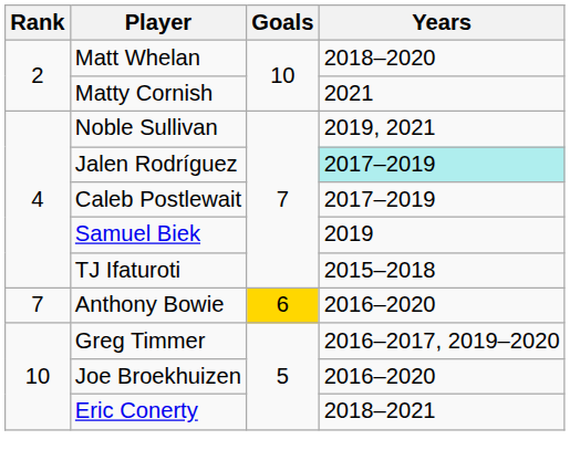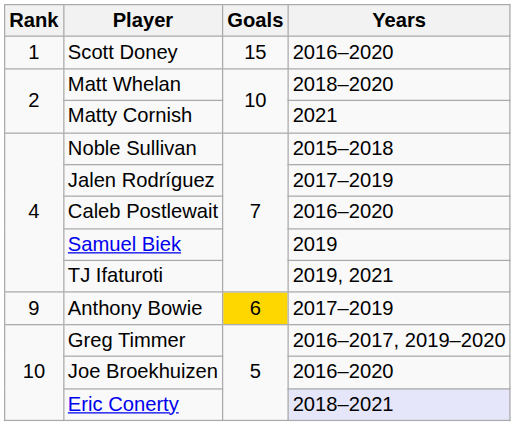 <table class="wikitable" style="text-align:center">
 <tr>
 <th>Rank</th>
 <th>Player</th>
 <th>Goals</th>
 <th>Years</th>
+</tr>
+<tr>
+<td>1</td>
+<td style="text-align: left;"> Scott Doney</td>
+<td>15</td>
+<td style="text-align: left;">2016–2020</td>
 </tr>
 <tr>
 <td rowspan="2">2</td>
 <td style="text-align: left;"> Matt Whelan</td>
 <td rowspan="2">10</td>
 <td style="text-align: left;">2018–2020</td>
 </tr>
 <tr>
 <td style="text-align: left;"> Matty Cornish</td>
 <td style="text-align: left;">2021</td>
 </tr>
 <tr>
 <td rowspan="5">4</td>
 <td style="text-align: left;"> Noble Sullivan</td>
 <td rowspan="5">7</td>
-<td style="text-align: left;">2019, 2021</td>
+<td style="text-align: left;">2015–2018</td>
 </tr>
 <tr>
 <td style="text-align: left;"> Jalen Rodríguez</td>
-<td style="background: paleturquoise; text-align: left;">2017–2019</td>
+<td style="text-align: left;">2017–2019</td>
 </tr>
 <tr>
 <td style="text-align: left;"> Caleb Postlewait</td>
-<td style="text-align: left;">2017–2019</td>
+<td style="text-align: left;">2016–2020</td>
 </tr>
 <tr>
 <td style="text-align: left;"> <a href='#'>Samuel Biek</a></td>
 <td style="text-align: left;">2019</td>
 </tr>
 <tr>
 <td style="text-align: left;"> TJ Ifaturoti</td>
-<td style="text-align: left;">2015–2018</td>
+<td style="text-align: left;">2019, 2021</td>
 </tr>
 <tr>
-<td>7</td>
+<td>9</td>
 <td style="text-align: left;"> Anthony Bowie</td>
 <td style="background: gold;">6</td>
-<td style="text-align: left;">2016–2020</td>
+<td style="text-align: left;">2017–2019</td>
 </tr>
 <tr>
 <td rowspan="3">10</td>
 <td style="text-align: left;"> Greg Timmer</td>
 <td rowspan="3">5</td>
 <td style="text-align: left;">2016–2017, 2019–2020</td>
 </tr>
 <tr>
 <td style="text-align: left;"> Joe Broekhuizen</td>
 <td style="text-align: left;">2016–2020</td>
 </tr>
 <tr>
 <td style="text-align: left;"> <a href='#'>Eric Conerty</a></td>
-<td style="text-align: left;">2018–2021</td>
+<td style="background: lavender; text-align: left;">2018–2021</td>
 </tr>
 </table>
